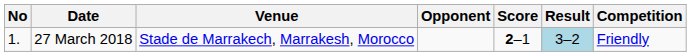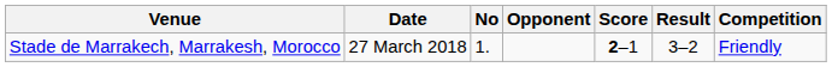 <table class="wikitable" style="font-size:100%;">
 <tr>
+<th>Venue</th>
+<th>Date</th>
 <th>No</th>
-<th>Date</th>
-<th>Venue</th>
 <th>Opponent</th>
 <th>Score</th>
 <th>Result</th>
 <th>Competition</th>
 </tr>
 <tr>
+<td><a href='#'>Stade de Marrakech</a>, <a href='#'>Marrakesh</a>, <a href='#'>Morocco</a></td>
+<td>27 March 2018</td>
 <td>1.</td>
-<td>27 March 2018</td>
-<td><a href='#'>Stade de Marrakech</a>, <a href='#'>Marrakesh</a>, <a href='#'>Morocco</a></td>
 <td></td>
 <td align=center><strong>2</strong>–1</td>
-<td align=center style="background: lightblue;">3–2</td>
+<td align=center>3–2</td>
 <td><a href='#'>Friendly</a></td>
 </tr>
 </table>
